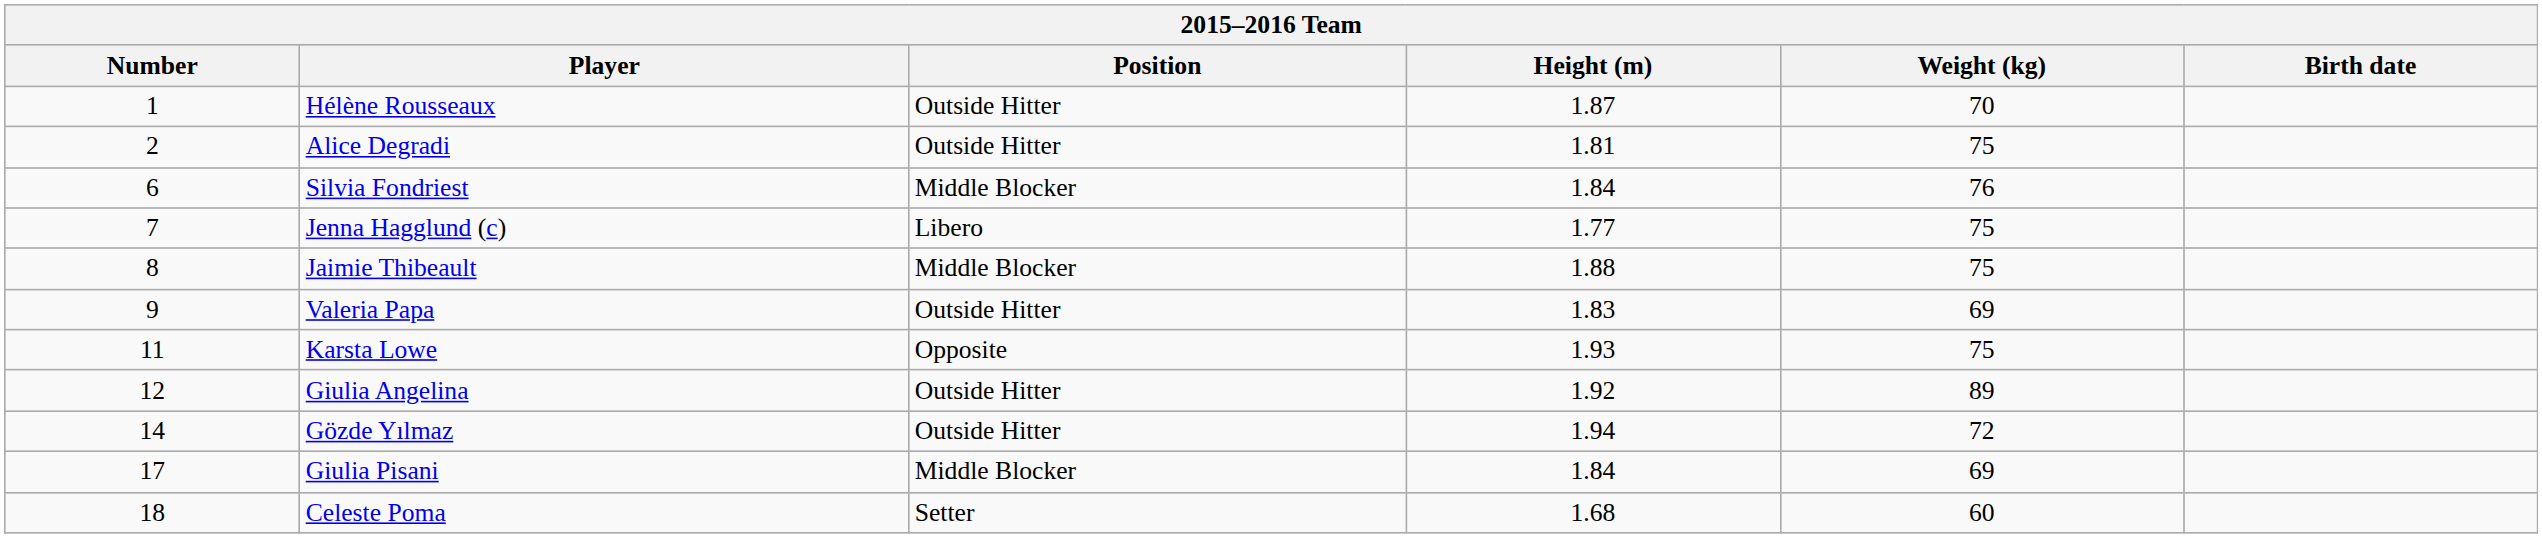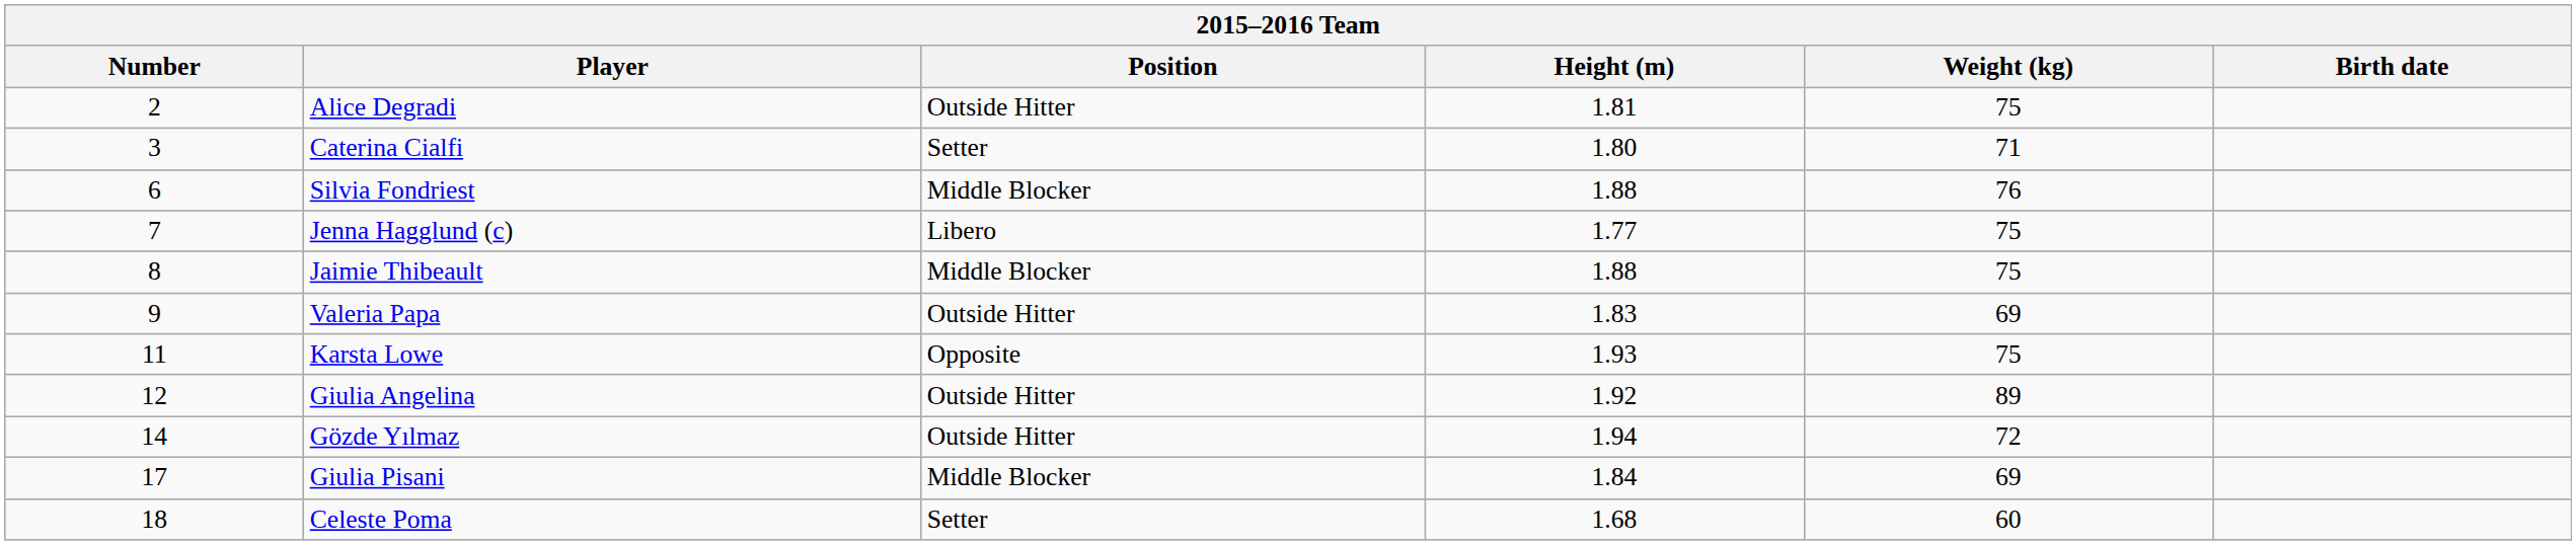 <table class="wikitable" style="width:100%;">
 <tr>
 <th colspan=6><strong>2015–2016 Team</strong></th>
 </tr>
 <tr>
 <th>Number</th>
 <th>Player</th>
 <th>Position</th>
 <th>Height (m)</th>
 <th>Weight (kg)</th>
 <th>Birth date</th>
 </tr>
 <tr>
-<td align=center>1</td>
-<td> <a href='#'>Hélène Rousseaux</a></td>
-<td>Outside Hitter</td>
-<td align=center>1.87</td>
-<td align=center>70</td>
-<td></td>
-</tr>
-<tr>
 <td align=center>2</td>
 <td> <a href='#'>Alice Degradi</a></td>
 <td>Outside Hitter</td>
 <td align=center>1.81</td>
 <td align=center>75</td>
 <td></td>
 </tr>
 <tr>
+<td align=center>3</td>
+<td> <a href='#'>Caterina Cialfi</a></td>
+<td>Setter</td>
+<td align=center>1.80</td>
+<td align=center>71</td>
+<td></td>
+</tr>
+<tr>
 <td align=center>6</td>
 <td> <a href='#'>Silvia Fondriest</a></td>
 <td>Middle Blocker</td>
-<td align=center>1.84</td>
+<td align=center>1.88</td>
 <td align=center>76</td>
 <td></td>
 </tr>
 <tr>
 <td align=center>7</td>
 <td> <a href='#'>Jenna Hagglund</a>   (<a href='#'>c</a>)</td>
 <td>Libero</td>
 <td align=center>1.77</td>
 <td align=center>75</td>
 <td></td>
 </tr>
 <tr>
 <td align=center>8</td>
 <td> <a href='#'>Jaimie Thibeault</a></td>
 <td>Middle Blocker</td>
 <td align=center>1.88</td>
 <td align=center>75</td>
 <td></td>
 </tr>
 <tr>
 <td align=center>9</td>
 <td> <a href='#'>Valeria Papa</a></td>
 <td>Outside Hitter</td>
 <td align=center>1.83</td>
 <td align=center>69</td>
 <td></td>
 </tr>
 <tr>
 <td align=center>11</td>
 <td> <a href='#'>Karsta Lowe</a></td>
 <td>Opposite</td>
 <td align=center>1.93</td>
 <td align=center>75</td>
 <td></td>
 </tr>
 <tr>
 <td align=center>12</td>
 <td> <a href='#'>Giulia Angelina</a></td>
 <td>Outside Hitter</td>
 <td align=center>1.92</td>
 <td align=center>89</td>
 <td></td>
 </tr>
 <tr>
 <td align=center>14</td>
 <td> <a href='#'>Gözde Yılmaz</a></td>
 <td>Outside Hitter</td>
 <td align=center>1.94</td>
 <td align=center>72</td>
 <td></td>
 </tr>
 <tr>
 <td align=center>17</td>
 <td> <a href='#'>Giulia Pisani</a></td>
 <td>Middle Blocker</td>
 <td align=center>1.84</td>
 <td align=center>69</td>
 <td></td>
 </tr>
 <tr>
 <td align=center>18</td>
 <td> <a href='#'>Celeste Poma</a></td>
 <td>Setter</td>
 <td align=center>1.68</td>
 <td align=center>60</td>
 <td></td>
 </tr>
 </table>
